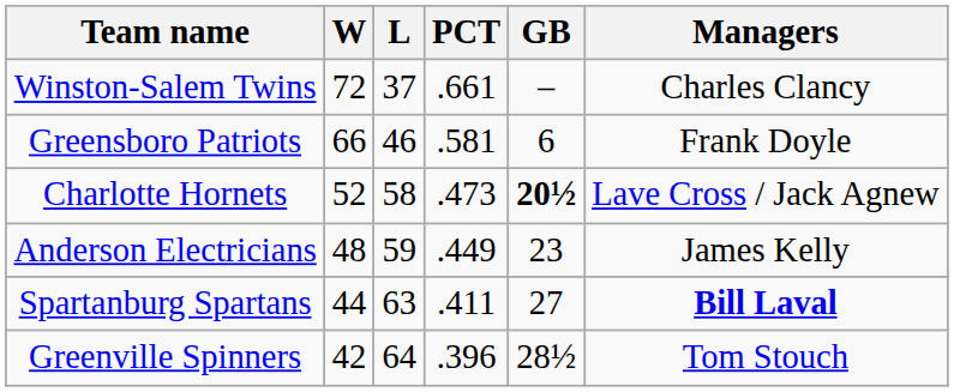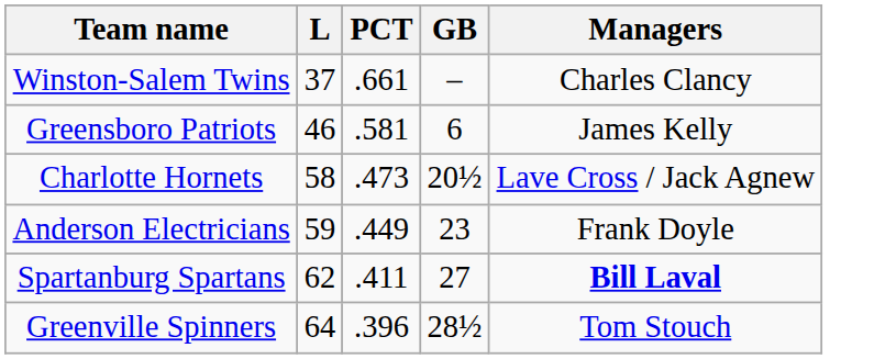 <table class="wikitable" style="text-align:center">
 <tr>
 <th>Team name</th>
-<th>W</th>
 <th>L</th>
 <th>PCT</th>
 <th>GB</th>
 <th>Managers</th>
 </tr>
 <tr>
 <td><a href='#'>Winston-Salem Twins</a></td>
-<td>72</td>
 <td>37</td>
 <td>.661</td>
 <td>–</td>
 <td>Charles Clancy</td>
 </tr>
 <tr>
 <td><a href='#'>Greensboro Patriots</a></td>
-<td>66</td>
 <td>46</td>
 <td>.581</td>
 <td>6</td>
-<td>Frank Doyle</td>
+<td>James Kelly</td>
 </tr>
 <tr>
 <td><a href='#'>Charlotte Hornets</a></td>
-<td>52</td>
 <td>58</td>
 <td>.473</td>
-<td><strong>20½</strong></td>
+<td>20½</td>
 <td><a href='#'>Lave Cross</a> /  Jack Agnew</td>
 </tr>
 <tr>
 <td><a href='#'>Anderson Electricians</a></td>
-<td>48</td>
 <td>59</td>
 <td>.449</td>
 <td>23</td>
-<td>James Kelly</td>
+<td>Frank Doyle</td>
 </tr>
 <tr>
 <td><a href='#'>Spartanburg Spartans</a></td>
-<td>44</td>
-<td>63</td>
+<td>62</td>
 <td>.411</td>
 <td>27</td>
 <td><strong><a href='#'>Bill Laval</a></strong></td>
 </tr>
 <tr>
 <td><a href='#'>Greenville Spinners</a></td>
-<td>42</td>
 <td>64</td>
 <td>.396</td>
 <td>28½</td>
 <td><a href='#'>Tom Stouch</a></td>
 </tr>
 </table>
